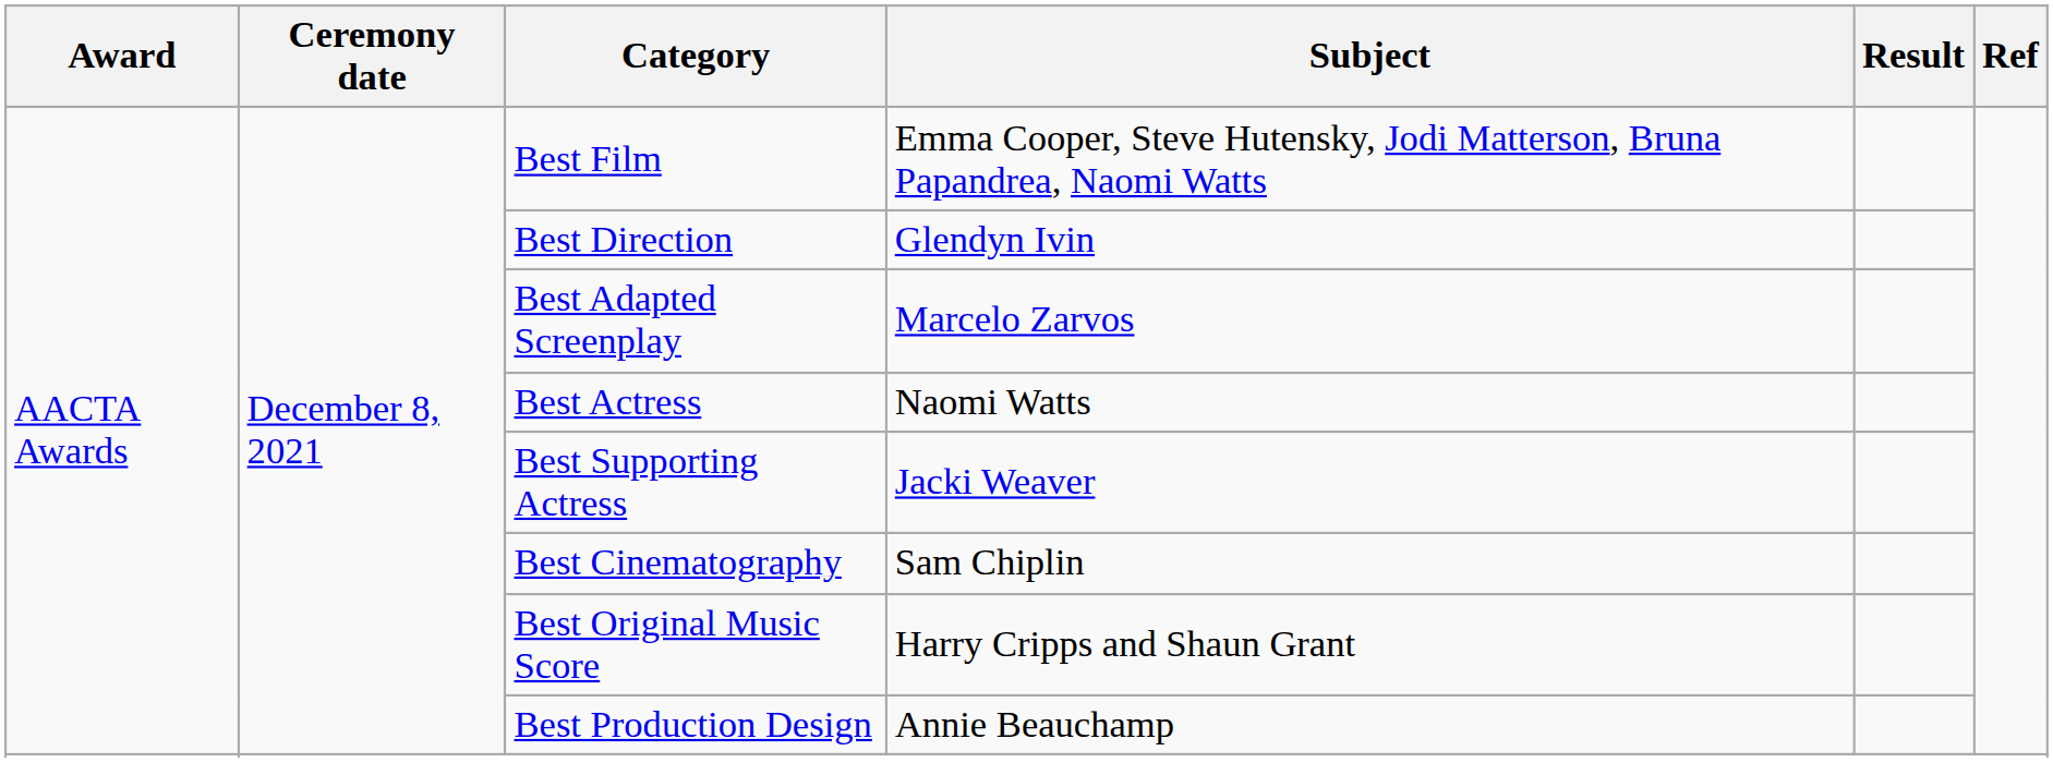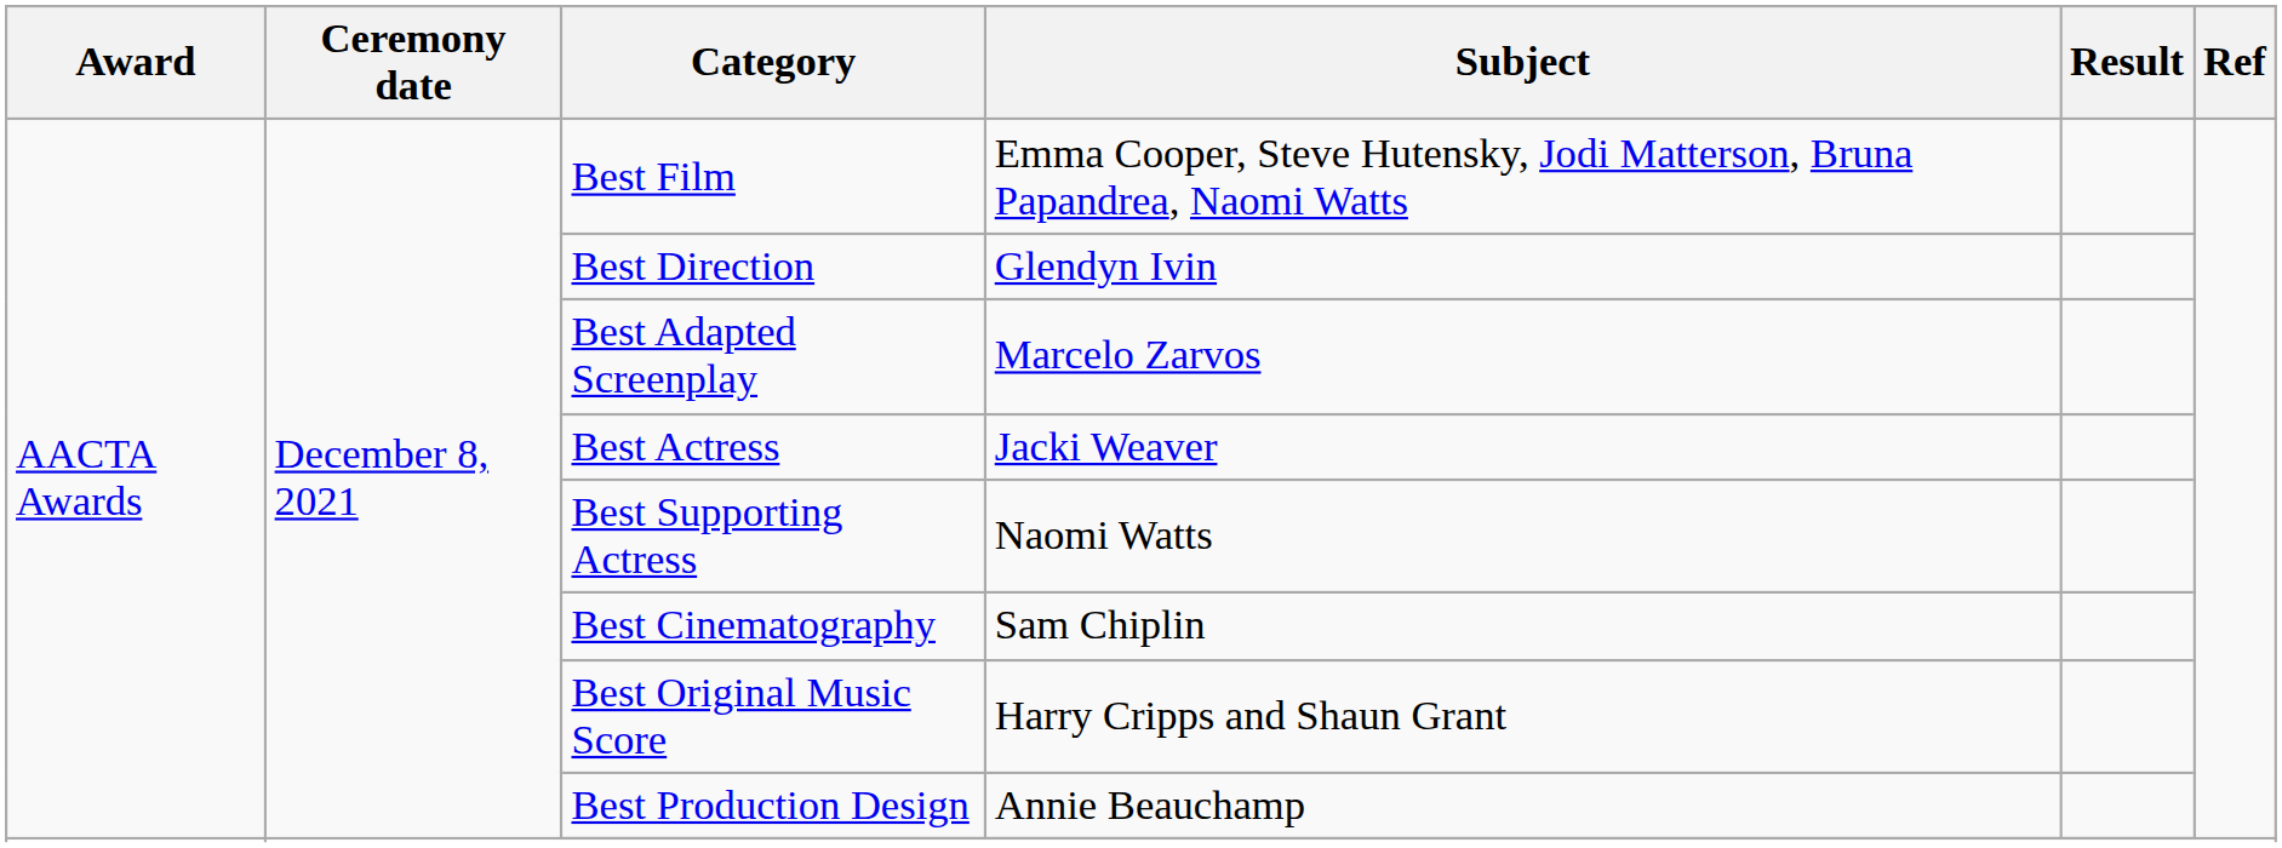 <table class="wikitable">
 <tr>
 <th>Award</th>
 <th>Ceremony<br>date</th>
 <th>Category</th>
 <th>Subject</th>
 <th>Result</th>
 <th>Ref</th>
 </tr>
 <tr>
 <td rowspan=13><a href='#'>AACTA Awards</a></td>
 <td rowspan=13><a href='#'>December 8, 2021</a></td>
 <td><a href='#'>Best Film</a></td>
 <td>Emma Cooper, Steve Hutensky, <a href='#'>Jodi Matterson</a>, <a href='#'>Bruna Papandrea</a>, <a href='#'>Naomi Watts</a></td>
 <td></td>
 <td rowspan=13></td>
 </tr>
 <tr>
 <td><a href='#'>Best Direction</a></td>
 <td><a href='#'>Glendyn Ivin</a></td>
 <td></td>
 </tr>
 <tr>
 <td><a href='#'>Best Adapted Screenplay</a></td>
 <td><a href='#'>Marcelo Zarvos</a></td>
 <td></td>
 </tr>
 <tr>
 <td><a href='#'>Best Actress</a></td>
-<td>Naomi Watts</td>
+<td><a href='#'>Jacki Weaver</a></td>
 <td></td>
 </tr>
 <tr>
 <td><a href='#'>Best Supporting Actress</a></td>
-<td><a href='#'>Jacki Weaver</a></td>
+<td>Naomi Watts</td>
 <td></td>
 </tr>
 <tr>
 <td><a href='#'>Best Cinematography</a></td>
 <td>Sam Chiplin</td>
 <td></td>
 </tr>
 <tr>
 <td><a href='#'>Best Original Music Score</a></td>
 <td>Harry Cripps and Shaun Grant</td>
 <td></td>
 </tr>
 <tr>
 <td><a href='#'>Best Production Design</a></td>
 <td>Annie Beauchamp</td>
 <td></td>
 </tr>
 <tr>
 </tr>
 </table>
